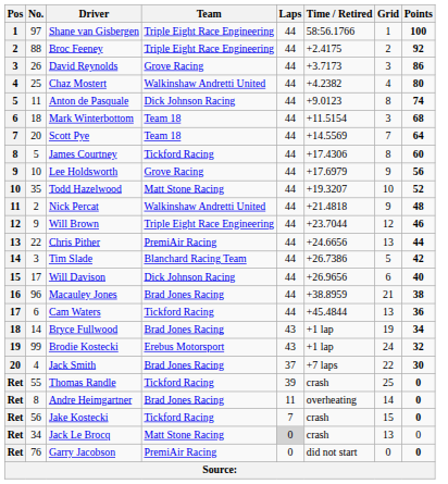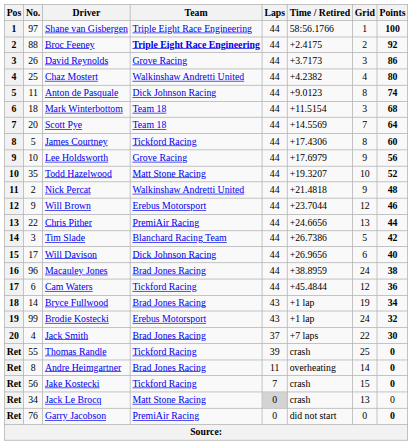 <table class="wikitable" style="font-size:90%;">
 <tr>
 <th>Pos</th>
 <th>No.</th>
 <th>Driver</th>
 <th>Team</th>
 <th>Laps</th>
 <th>Time / Retired</th>
 <th>Grid</th>
 <th>Points</th>
 </tr>
 <tr>
 <th>1</th>
 <td align="center">97</td>
 <td> <a href='#'>Shane van Gisbergen</a></td>
 <td><a href='#'>Triple Eight Race Engineering</a></td>
 <td align="center">44</td>
 <td>58:56.1766</td>
 <td align="center">1</td>
 <td align="center"><strong>100</strong></td>
 </tr>
 <tr>
 <th>2</th>
 <td align="center">88</td>
 <td> <a href='#'>Broc Feeney</a></td>
-<td><a href='#'>Triple Eight Race Engineering</a></td>
+<td><strong><a href='#'>Triple Eight Race Engineering</a></strong></td>
 <td align="center">44</td>
 <td>+2.4175</td>
 <td align="center">2</td>
 <td align="center"><strong>92</strong></td>
 </tr>
 <tr>
 <th>3</th>
 <td align="center">26</td>
 <td> <a href='#'>David Reynolds</a></td>
 <td><a href='#'>Grove Racing</a></td>
 <td align="center">44</td>
 <td>+3.7173</td>
 <td align="center">3</td>
 <td align="center"><strong>86</strong></td>
 </tr>
 <tr>
 <th>4</th>
 <td align="center">25</td>
 <td> <a href='#'>Chaz Mostert</a></td>
 <td><a href='#'>Walkinshaw Andretti United</a></td>
 <td align="center">44</td>
 <td>+4.2382</td>
 <td align="center">4</td>
 <td align="center"><strong>80</strong></td>
 </tr>
 <tr>
 <th>5</th>
 <td align="center">11</td>
 <td> <a href='#'>Anton de Pasquale</a></td>
 <td><a href='#'>Dick Johnson Racing</a></td>
 <td align="center">44</td>
 <td>+9.0123</td>
 <td align="center">8</td>
 <td align="center"><strong>74</strong></td>
 </tr>
 <tr>
 <th>6</th>
 <td align="center">18</td>
 <td> <a href='#'>Mark Winterbottom</a></td>
 <td><a href='#'>Team 18</a></td>
 <td align="center">44</td>
 <td>+11.5154</td>
 <td align="center">3</td>
 <td align="center"><strong>68</strong></td>
 </tr>
 <tr>
 <th>7</th>
 <td align="center">20</td>
 <td> <a href='#'>Scott Pye</a></td>
 <td><a href='#'>Team 18</a></td>
 <td align="center">44</td>
 <td>+14.5569</td>
 <td align="center">7</td>
 <td align="center"><strong>64</strong></td>
 </tr>
 <tr>
 <th>8</th>
 <td align="center">5</td>
 <td> <a href='#'>James Courtney</a></td>
 <td><a href='#'>Tickford Racing</a></td>
 <td align="center">44</td>
 <td>+17.4306</td>
 <td align="center">8</td>
 <td align="center"><strong>60</strong></td>
 </tr>
 <tr>
 <th>9</th>
 <td align="center">10</td>
 <td> <a href='#'>Lee Holdsworth</a></td>
 <td><a href='#'>Grove Racing</a></td>
 <td align="center">44</td>
 <td>+17.6979</td>
 <td align="center">9</td>
 <td align="center"><strong>56</strong></td>
 </tr>
 <tr>
 <th>10</th>
 <td align="center">35</td>
 <td> <a href='#'>Todd Hazelwood</a></td>
 <td><a href='#'>Matt Stone Racing</a></td>
 <td align="center">44</td>
 <td>+19.3207</td>
 <td align="center">10</td>
 <td align="center"><strong>52</strong></td>
 </tr>
 <tr>
 <th>11</th>
 <td align="center">2</td>
 <td> <a href='#'>Nick Percat</a></td>
 <td><a href='#'>Walkinshaw Andretti United</a></td>
 <td align="center">44</td>
 <td>+21.4818</td>
 <td align="center">9</td>
 <td align="center"><strong>48</strong></td>
 </tr>
 <tr>
 <th>12</th>
 <td align="center">9</td>
 <td> <a href='#'>Will Brown</a></td>
-<td><a href='#'>Triple Eight Race Engineering</a></td>
+<td><a href='#'>Erebus Motorsport</a></td>
 <td align="center">44</td>
 <td>+23.7044</td>
 <td align="center">12</td>
 <td align="center"><strong>46</strong></td>
 </tr>
 <tr>
 <th>13</th>
 <td align="center">22</td>
 <td> <a href='#'>Chris Pither</a></td>
 <td><a href='#'>PremiAir Racing</a></td>
 <td align="center">44</td>
 <td>+24.6656</td>
 <td align="center">13</td>
 <td align="center"><strong>44</strong></td>
 </tr>
 <tr>
 <th>14</th>
 <td align="center">3</td>
 <td> <a href='#'>Tim Slade</a></td>
 <td><a href='#'>Blanchard Racing Team</a></td>
 <td align="center">44</td>
 <td>+26.7386</td>
 <td align="center">5</td>
 <td align="center"><strong>42</strong></td>
 </tr>
 <tr>
 <th>15</th>
 <td align="center">17</td>
 <td> <a href='#'>Will Davison</a></td>
 <td><a href='#'>Dick Johnson Racing</a></td>
 <td align="center">44</td>
 <td>+26.9656</td>
 <td align="center">6</td>
 <td align="center"><strong>40</strong></td>
 </tr>
 <tr>
 <th>16</th>
 <td align="center">96</td>
 <td> <a href='#'>Macauley Jones</a></td>
 <td><a href='#'>Brad Jones Racing</a></td>
 <td align="center">44</td>
 <td>+38.8959</td>
-<td align="center">21</td>
+<td align="center">24</td>
 <td align="center"><strong>38</strong></td>
 </tr>
 <tr>
 <th>17</th>
 <td align="center">6</td>
 <td> <a href='#'>Cam Waters</a></td>
 <td><a href='#'>Tickford Racing</a></td>
 <td align="center">44</td>
 <td>+45.4844</td>
-<td align="center">13</td>
+<td align="center">12</td>
 <td align="center"><strong>36</strong></td>
 </tr>
 <tr>
 <th>18</th>
 <td align="center">14</td>
 <td> <a href='#'>Bryce Fullwood</a></td>
 <td><a href='#'>Brad Jones Racing</a></td>
 <td align="center">43</td>
 <td>+1 lap</td>
 <td align="center">19</td>
 <td align="center"><strong>34</strong></td>
 </tr>
 <tr>
 <th>19</th>
 <td align="center">99</td>
 <td> <a href='#'>Brodie Kostecki</a></td>
 <td><a href='#'>Erebus Motorsport</a></td>
 <td align="center">43</td>
 <td>+1 lap</td>
 <td align="center">24</td>
 <td align="center"><strong>32</strong></td>
 </tr>
 <tr>
 <th>20</th>
 <td align="center">4</td>
 <td> <a href='#'>Jack Smith</a></td>
 <td><a href='#'>Brad Jones Racing</a></td>
 <td align="center">37</td>
 <td>+7 laps</td>
 <td align="center">22</td>
 <td align="center"><strong>30</strong></td>
 </tr>
 <tr>
 <th>Ret</th>
 <td align="center">55</td>
 <td> <a href='#'>Thomas Randle</a></td>
 <td><a href='#'>Tickford Racing</a></td>
 <td align="center">39</td>
 <td>crash</td>
 <td align="center">25</td>
 <td align="center"><strong>0</strong></td>
 </tr>
 <tr>
 <th>Ret</th>
 <td align="center">8</td>
 <td> <a href='#'>Andre Heimgartner</a></td>
 <td><a href='#'>Brad Jones Racing</a></td>
 <td align="center">11</td>
 <td>overheating</td>
 <td align="center">14</td>
 <td align="center"><strong>0</strong></td>
 </tr>
 <tr>
 <th>Ret</th>
 <td align="center">56</td>
 <td> <a href='#'>Jake Kostecki</a></td>
 <td><a href='#'>Tickford Racing</a></td>
 <td align="center">7</td>
 <td>crash</td>
 <td align="center">15</td>
 <td align="center"><strong>0</strong></td>
 </tr>
 <tr>
 <th>Ret</th>
 <td align="center">34</td>
 <td> <a href='#'>Jack Le Brocq</a></td>
 <td><a href='#'>Matt Stone Racing</a></td>
 <td align="center" style="background: lightgrey;">0</td>
 <td>crash</td>
 <td align="center">13</td>
 <td align="center">0</td>
 </tr>
 <tr>
 <th>Ret</th>
 <td align="center">76</td>
 <td> <a href='#'>Garry Jacobson</a></td>
 <td><a href='#'>PremiAir Racing</a></td>
 <td align="center">0</td>
 <td>did not start</td>
 <td align="center">0</td>
 <td align="center"><strong>0</strong></td>
 </tr>
 <tr>
 <th colspan=9>Source:</th>
 </tr>
 </table>
